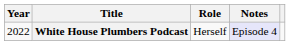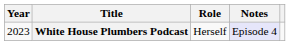 <table class="wikitable plainrowheaders">
 <tr>
 <th scope="col">Year</th>
 <th scope="col">Title</th>
 <th scope="col">Role</th>
 <th scope="col" class="unsortable">Notes</th>
 <th scope="col" class="unsortable"></th>
 </tr>
 <tr>
-<td>2022</td>
+<td>2023</td>
 <th scope=row>White House Plumbers Podcast</th>
 <td>Herself</td>
 <td style="background: lavender;">Episode 4</td>
 <td></td>
 </tr>
 </table>
